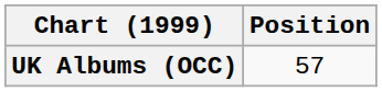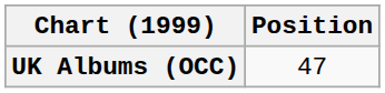 <table class="wikitable plainrowheaders" style="text-align:center">
 <tr>
 <th scope="col">Chart (1999)</th>
 <th scope="col">Position</th>
 </tr>
 <tr>
 <th scope="row">UK Albums (OCC)</th>
-<td>57</td>
+<td>47</td>
 </tr>
 </table>
